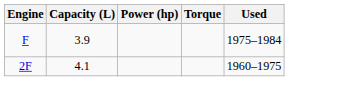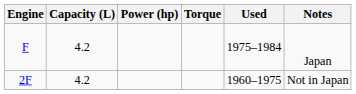 <table class="wikitable" style="text-align:center">
 <tr>
 <th>Engine</th>
 <th>Capacity (L)</th>
 <th>Power (hp)</th>
 <th>Torque</th>
 <th>Used</th>
+<th>Notes</th>
 </tr>
 <tr>
 <td><a href='#'>F</a></td>
-<td>3.9</td>
+<td>4.2</td>
 <td><br><br></td>
 <td><br><br></td>
 <td>1975–1984</td>
+<td><br><br>Japan</td>
 </tr>
 <tr>
 <td><a href='#'>2F</a></td>
-<td>4.1</td>
+<td>4.2</td>
 <td></td>
 <td></td>
 <td>1960–1975</td>
+<td>Not in Japan</td>
 </tr>
 </table>
